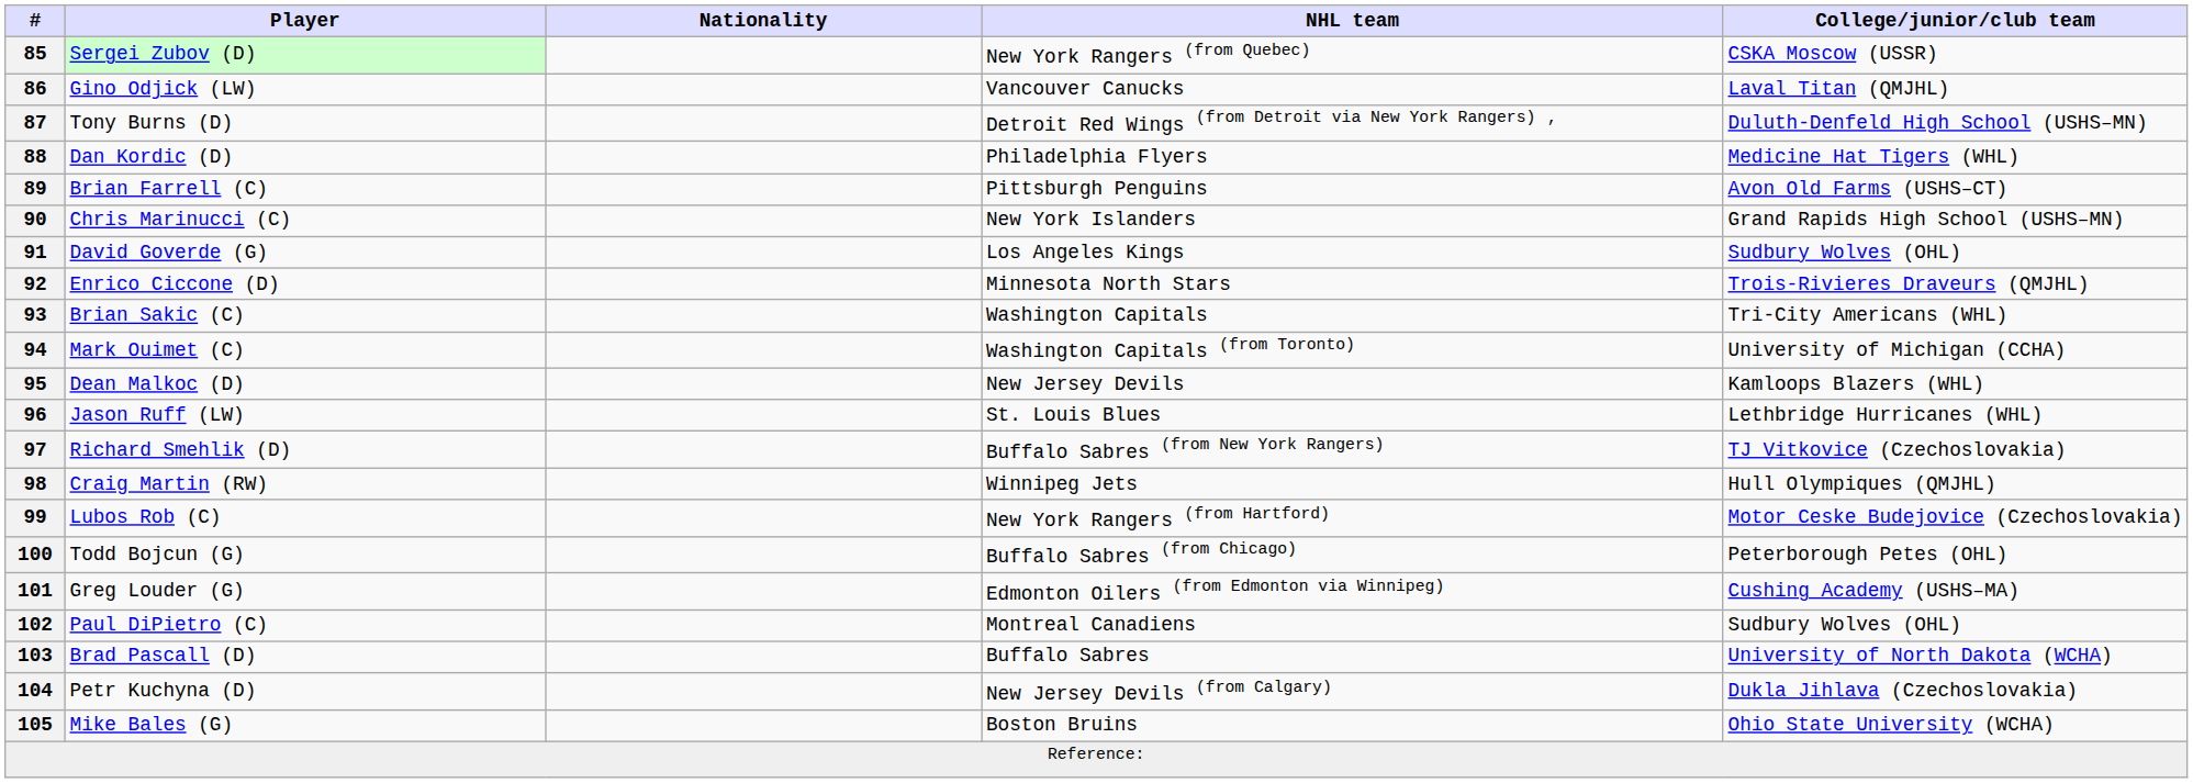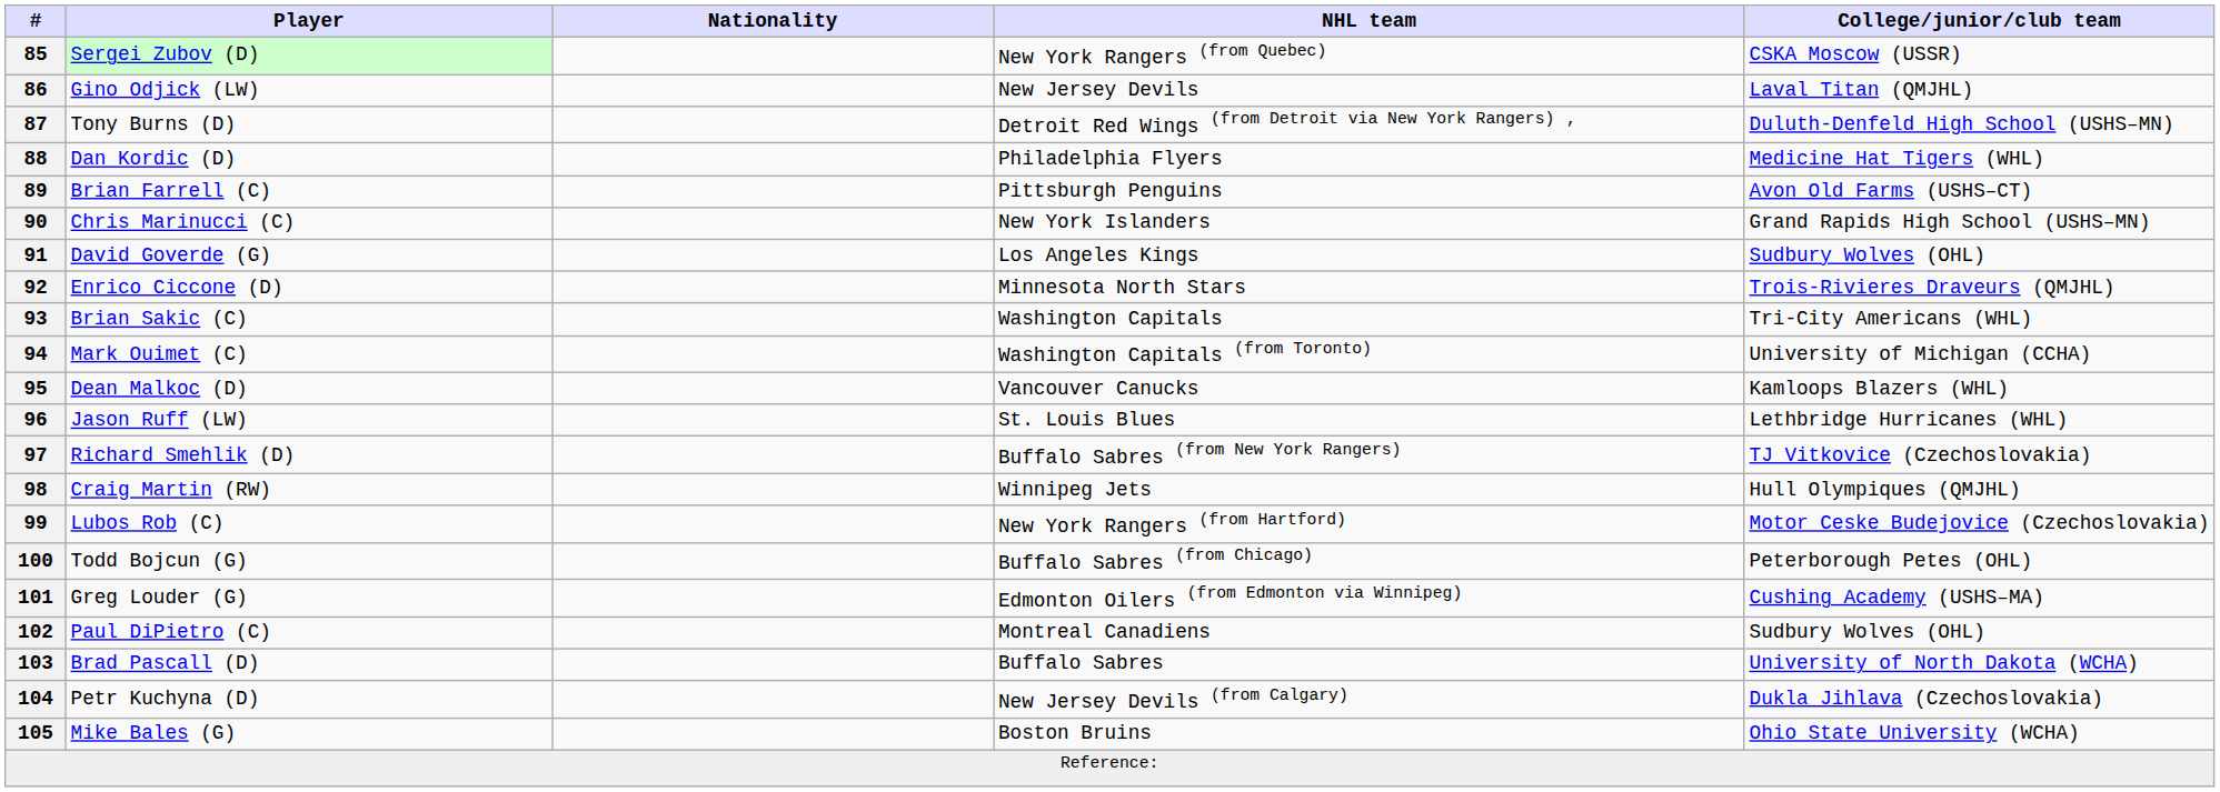 <table class="wikitable">
 <tr>
 <th style="background:#ddf; width:2.75%;">#</th>
 <th style="background:#ddf; width:22.0%;">Player</th>
 <th style="background:#ddf; width:20.0%;">Nationality</th>
 <th style="background:#ddf; width:34.0%;">NHL team</th>
 <th style="background:#ddf; width:100.0%;">College/junior/club team</th>
 </tr>
 <tr>
 <th>85</th>
 <td bgcolor="#CCFFCC"><a href='#'>Sergei Zubov</a> (D)</td>
 <td></td>
 <td>New York Rangers <sup>(from Quebec)</sup> </td>
 <td><a href='#'>CSKA Moscow</a> (USSR)</td>
 </tr>
 <tr>
 <th>86</th>
 <td><a href='#'>Gino Odjick</a> (LW)</td>
 <td></td>
-<td>Vancouver Canucks</td>
+<td>New Jersey Devils</td>
 <td><a href='#'>Laval Titan</a> (QMJHL)</td>
 </tr>
 <tr>
 <th>87</th>
 <td>Tony Burns (D)</td>
 <td></td>
 <td>Detroit Red Wings <sup>(from Detroit via New York Rangers)</sup> <sup>,</sup> </td>
 <td><a href='#'>Duluth-Denfeld High School</a> (USHS–MN)</td>
 </tr>
 <tr>
 <th>88</th>
 <td><a href='#'>Dan Kordic</a> (D)</td>
 <td></td>
 <td>Philadelphia Flyers</td>
 <td><a href='#'>Medicine Hat Tigers</a> (WHL)</td>
 </tr>
 <tr>
 <th>89</th>
 <td><a href='#'>Brian Farrell</a> (C)</td>
 <td></td>
 <td>Pittsburgh Penguins</td>
 <td><a href='#'>Avon Old Farms</a> (USHS–CT)</td>
 </tr>
 <tr>
 <th>90</th>
 <td><a href='#'>Chris Marinucci</a> (C)</td>
 <td></td>
 <td>New York Islanders</td>
 <td>Grand Rapids High School (USHS–MN)</td>
 </tr>
 <tr>
 <th>91</th>
 <td><a href='#'>David Goverde</a> (G)</td>
 <td></td>
 <td>Los Angeles Kings</td>
 <td><a href='#'>Sudbury Wolves</a> (OHL)</td>
 </tr>
 <tr>
 <th>92</th>
 <td><a href='#'>Enrico Ciccone</a> (D)</td>
 <td></td>
 <td>Minnesota North Stars</td>
 <td><a href='#'>Trois-Rivieres Draveurs</a> (QMJHL)</td>
 </tr>
 <tr>
 <th>93</th>
 <td><a href='#'>Brian Sakic</a> (C)</td>
 <td></td>
 <td>Washington Capitals</td>
 <td>Tri-City Americans (WHL)</td>
 </tr>
 <tr>
 <th>94</th>
 <td><a href='#'>Mark Ouimet</a> (C)</td>
 <td></td>
 <td>Washington Capitals <sup>(from Toronto)</sup> </td>
 <td>University of Michigan (CCHA)</td>
 </tr>
 <tr>
 <th>95</th>
 <td><a href='#'>Dean Malkoc</a> (D)</td>
 <td></td>
-<td>New Jersey Devils</td>
+<td>Vancouver Canucks</td>
 <td>Kamloops Blazers (WHL)</td>
 </tr>
 <tr>
 <th>96</th>
 <td><a href='#'>Jason Ruff</a> (LW)</td>
 <td></td>
 <td>St. Louis Blues</td>
 <td>Lethbridge Hurricanes (WHL)</td>
 </tr>
 <tr>
 <th>97</th>
 <td><a href='#'>Richard Smehlik</a> (D)</td>
 <td></td>
 <td>Buffalo Sabres <sup>(from New York Rangers)</sup> </td>
 <td><a href='#'>TJ Vitkovice</a> (Czechoslovakia)</td>
 </tr>
 <tr>
 <th>98</th>
 <td><a href='#'>Craig Martin</a> (RW)</td>
 <td></td>
 <td>Winnipeg Jets</td>
 <td>Hull Olympiques (QMJHL)</td>
 </tr>
 <tr>
 <th>99</th>
 <td><a href='#'>Lubos Rob</a> (C)</td>
 <td></td>
 <td>New York Rangers <sup>(from Hartford)</sup> </td>
 <td><a href='#'>Motor Ceske Budejovice</a> (Czechoslovakia)</td>
 </tr>
 <tr>
 <th>100</th>
 <td>Todd Bojcun (G)</td>
 <td></td>
 <td>Buffalo Sabres <sup>(from Chicago)</sup> </td>
 <td>Peterborough Petes (OHL)</td>
 </tr>
 <tr>
 <th>101</th>
 <td>Greg Louder (G)</td>
 <td></td>
 <td>Edmonton Oilers <sup>(from Edmonton via Winnipeg)</sup></td>
 <td><a href='#'>Cushing Academy</a> (USHS–MA)</td>
 </tr>
 <tr>
 <th>102</th>
 <td><a href='#'>Paul DiPietro</a> (C)</td>
 <td></td>
 <td>Montreal Canadiens</td>
 <td>Sudbury Wolves (OHL)</td>
 </tr>
 <tr>
 <th>103</th>
 <td><a href='#'>Brad Pascall</a> (D)</td>
 <td></td>
 <td>Buffalo Sabres</td>
 <td><a href='#'>University of North Dakota</a> (<a href='#'>WCHA</a>)</td>
 </tr>
 <tr>
 <th>104</th>
 <td>Petr Kuchyna (D)</td>
 <td></td>
 <td>New Jersey Devils <sup>(from Calgary)</sup> </td>
 <td><a href='#'>Dukla Jihlava</a> (Czechoslovakia)</td>
 </tr>
 <tr>
 <th>105</th>
 <td><a href='#'>Mike Bales</a> (G)</td>
 <td></td>
 <td>Boston Bruins</td>
 <td><a href='#'>Ohio State University</a> (WCHA)</td>
 </tr>
 <tr>
 <td align=center colspan="6" bgcolor="#efefef"><sup>Reference:  </sup></td>
 </tr>
 </table>
